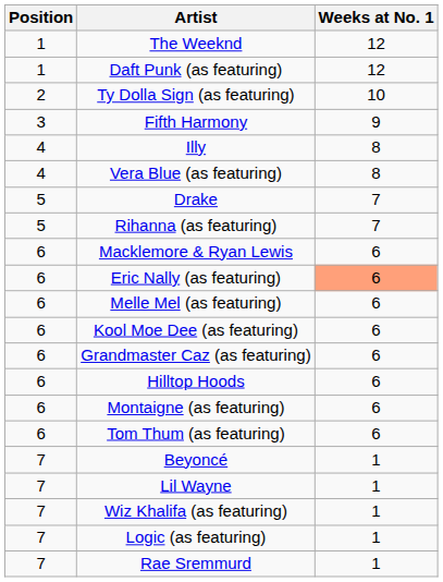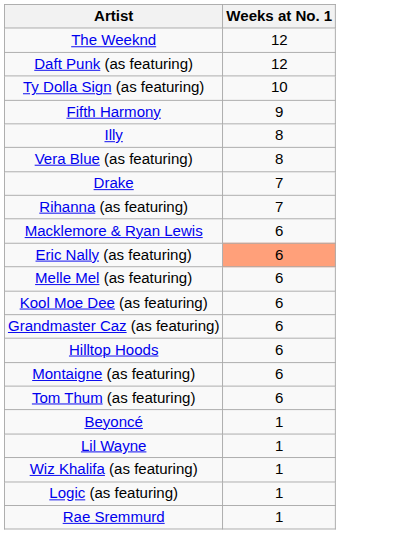 <table class="wikitable">
 <tr>
-<th style="text-align: center;">Position</th>
 <th style="text-align: center;">Artist</th>
 <th style="text-align: center;">Weeks at No. 1</th>
 </tr>
 <tr>
-<td style="text-align: center;">1</td>
 <td style="text-align: center;"><a href='#'>The Weeknd</a></td>
 <td style="text-align: center;">12</td>
 </tr>
 <tr>
-<td style="text-align: center;">1</td>
 <td style="text-align: center;"><a href='#'>Daft Punk</a> (as featuring)</td>
 <td style="text-align: center;">12</td>
 </tr>
 <tr>
-<td style="text-align: center;">2</td>
 <td style="text-align: center;"><a href='#'>Ty Dolla Sign</a> (as featuring)</td>
 <td style="text-align: center;">10</td>
 </tr>
 <tr>
-<td style="text-align: center;">3</td>
 <td style="text-align: center;"><a href='#'>Fifth Harmony</a></td>
 <td style="text-align: center;">9</td>
 </tr>
 <tr>
-<td style="text-align: center;">4</td>
 <td style="text-align: center;"><a href='#'>Illy</a></td>
 <td style="text-align: center;">8</td>
 </tr>
 <tr>
-<td style="text-align: center;">4</td>
 <td style="text-align: center;"><a href='#'>Vera Blue</a> (as featuring)</td>
 <td style="text-align: center;">8</td>
 </tr>
 <tr>
-<td style="text-align: center;">5</td>
 <td style="text-align: center;"><a href='#'>Drake</a></td>
 <td style="text-align: center;">7</td>
 </tr>
 <tr>
-<td style="text-align: center;">5</td>
 <td style="text-align: center;"><a href='#'>Rihanna</a> (as featuring)</td>
 <td style="text-align: center;">7</td>
 </tr>
 <tr>
-<td style="text-align: center;">6</td>
 <td style="text-align: center;"><a href='#'>Macklemore & Ryan Lewis</a></td>
 <td style="text-align: center;">6</td>
 </tr>
 <tr>
-<td style="text-align: center;">6</td>
 <td style="text-align: center;"><a href='#'>Eric Nally</a> (as featuring)</td>
 <td style="background: lightsalmon; text-align: center;">6</td>
 </tr>
 <tr>
-<td style="text-align: center;">6</td>
 <td style="text-align: center;"><a href='#'>Melle Mel</a> (as featuring)</td>
 <td style="text-align: center;">6</td>
 </tr>
 <tr>
-<td style="text-align: center;">6</td>
 <td style="text-align: center;"><a href='#'>Kool Moe Dee</a> (as featuring)</td>
 <td style="text-align: center;">6</td>
 </tr>
 <tr>
-<td style="text-align: center;">6</td>
 <td style="text-align: center;"><a href='#'>Grandmaster Caz</a> (as featuring)</td>
 <td style="text-align: center;">6</td>
 </tr>
 <tr>
-<td style="text-align: center;">6</td>
 <td style="text-align: center;"><a href='#'>Hilltop Hoods</a></td>
 <td style="text-align: center;">6</td>
 </tr>
 <tr>
-<td style="text-align: center;">6</td>
 <td style="text-align: center;"><a href='#'>Montaigne</a> (as featuring)</td>
 <td style="text-align: center;">6</td>
 </tr>
 <tr>
-<td style="text-align: center;">6</td>
 <td style="text-align: center;"><a href='#'>Tom Thum</a> (as featuring)</td>
 <td style="text-align: center;">6</td>
 </tr>
 <tr>
-<td style="text-align: center;">7</td>
 <td style="text-align: center;"><a href='#'>Beyoncé</a></td>
 <td style="text-align: center;">1</td>
 </tr>
 <tr>
-<td style="text-align: center;">7</td>
 <td style="text-align: center;"><a href='#'>Lil Wayne</a></td>
 <td style="text-align: center;">1</td>
 </tr>
 <tr>
-<td style="text-align: center;">7</td>
 <td style="text-align: center;"><a href='#'>Wiz Khalifa</a> (as featuring)</td>
 <td style="text-align: center;">1</td>
 </tr>
 <tr>
-<td style="text-align: center;">7</td>
 <td style="text-align: center;"><a href='#'>Logic</a> (as featuring)</td>
 <td style="text-align: center;">1</td>
 </tr>
 <tr>
-<td style="text-align: center;">7</td>
 <td style="text-align: center;"><a href='#'>Rae Sremmurd</a></td>
 <td style="text-align: center;">1</td>
 </tr>
 </table>
